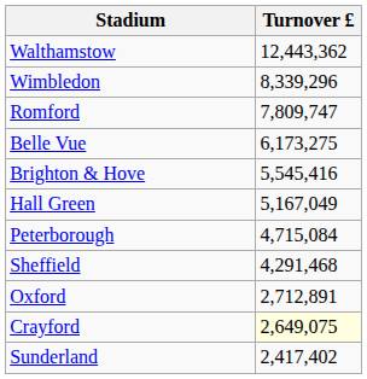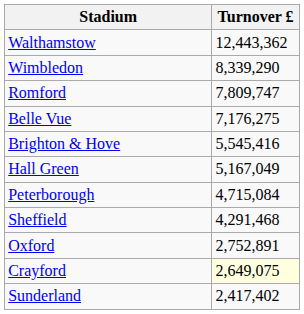 <table class="wikitable">
 <tr>
 <th width=200>Stadium</th>
 <th width=80>Turnover £</th>
 </tr>
 <tr>
 <td><a href='#'>Walthamstow</a></td>
 <td>12,443,362</td>
 </tr>
 <tr>
 <td><a href='#'>Wimbledon</a></td>
-<td>8,339,296</td>
+<td>8,339,290</td>
 </tr>
 <tr>
 <td><a href='#'>Romford</a></td>
 <td>7,809,747</td>
 </tr>
 <tr>
 <td><a href='#'>Belle Vue</a></td>
-<td>6,173,275</td>
+<td>7,176,275</td>
 </tr>
 <tr>
 <td><a href='#'>Brighton & Hove</a></td>
 <td>5,545,416</td>
 </tr>
 <tr>
 <td><a href='#'>Hall Green</a></td>
 <td>5,167,049</td>
 </tr>
 <tr>
 <td><a href='#'>Peterborough</a></td>
 <td>4,715,084</td>
 </tr>
 <tr>
 <td><a href='#'>Sheffield</a></td>
 <td>4,291,468</td>
 </tr>
 <tr>
 <td><a href='#'>Oxford</a></td>
-<td>2,712,891</td>
+<td>2,752,891</td>
 </tr>
 <tr>
 <td><a href='#'>Crayford</a></td>
 <td style="background: lightyellow;">2,649,075</td>
 </tr>
 <tr>
 <td><a href='#'>Sunderland</a></td>
 <td>2,417,402</td>
 </tr>
 </table>
